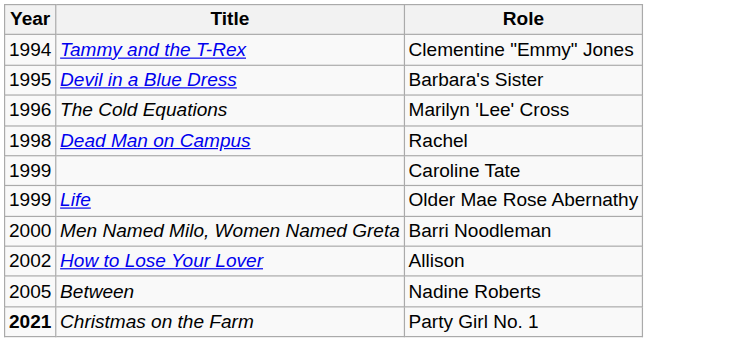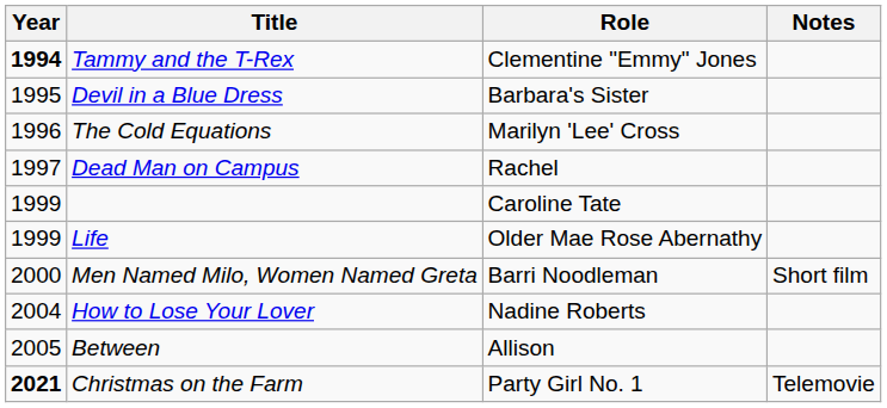 <table class="wikitable sortable">
 <tr>
 <th>Year</th>
 <th>Title</th>
 <th>Role</th>
+<th class="unsortable">Notes</th>
 </tr>
 <tr>
-<td>1994</td>
+<td><strong>1994</strong></td>
 <td><em><a href='#'>Tammy and the T-Rex</a></em></td>
 <td>Clementine "Emmy" Jones</td>
+<td></td>
 </tr>
 <tr>
 <td>1995</td>
 <td><em><a href='#'>Devil in a Blue Dress</a></em></td>
 <td>Barbara's Sister</td>
+<td></td>
 </tr>
 <tr>
 <td>1996</td>
 <td><em>The Cold Equations</em></td>
 <td>Marilyn 'Lee' Cross</td>
+<td></td>
 </tr>
 <tr>
-<td>1998</td>
+<td>1997</td>
 <td><em><a href='#'>Dead Man on Campus</a></em></td>
 <td>Rachel</td>
+<td></td>
 </tr>
 <tr>
 <td>1999</td>
 <td><em></em></td>
 <td>Caroline Tate</td>
+<td></td>
 </tr>
 <tr>
 <td>1999</td>
 <td><em><a href='#'>Life</a></em></td>
 <td>Older Mae Rose Abernathy</td>
+<td></td>
 </tr>
 <tr>
 <td>2000</td>
 <td><em>Men Named Milo, Women Named Greta</em></td>
 <td>Barri Noodleman</td>
+<td>Short film</td>
 </tr>
 <tr>
-<td>2002</td>
+<td>2004</td>
 <td><em><a href='#'>How to Lose Your Lover</a></em></td>
-<td>Allison</td>
+<td>Nadine Roberts</td>
+<td></td>
 </tr>
 <tr>
 <td>2005</td>
 <td><em>Between</em></td>
-<td>Nadine Roberts</td>
+<td>Allison</td>
+<td></td>
 </tr>
 <tr>
 <td><strong>2021</strong></td>
 <td><em>Christmas on the Farm</em></td>
 <td>Party Girl No. 1</td>
+<td>Telemovie</td>
 </tr>
 </table>
